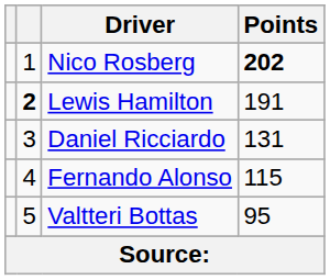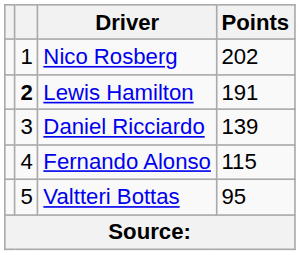 <table class="wikitable" style="font-size: 85%;">
 <tr>
 <th></th>
 <th></th>
 <th>Driver</th>
 <th>Points</th>
 </tr>
 <tr>
 <td></td>
 <td align="center">1</td>
 <td> <a href='#'>Nico Rosberg</a></td>
-<td><strong>202</strong></td>
+<td>202</td>
 </tr>
 <tr>
 <td></td>
 <td align="center"><strong>2</strong></td>
 <td> <a href='#'>Lewis Hamilton</a></td>
 <td>191</td>
 </tr>
 <tr>
 <td></td>
 <td align="center">3</td>
 <td> <a href='#'>Daniel Ricciardo</a></td>
-<td>131</td>
+<td>139</td>
 </tr>
 <tr>
 <td></td>
 <td align="center">4</td>
 <td> <a href='#'>Fernando Alonso</a></td>
 <td>115</td>
 </tr>
 <tr>
 <td></td>
 <td align="center">5</td>
 <td> <a href='#'>Valtteri Bottas</a></td>
 <td>95</td>
 </tr>
 <tr>
 <th colspan=4>Source: </th>
 </tr>
 </table>
